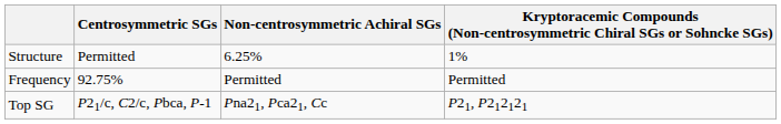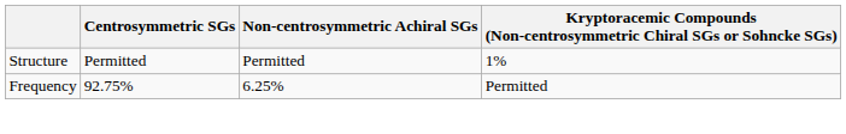 <table class="wikitable">
 <tr>
 <th></th>
 <th>Centrosymmetric SGs</th>
 <th>Non-centrosymmetric Achiral SGs</th>
 <th>Kryptoracemic Compounds<br>(Non-centrosymmetric Chiral SGs or Sohncke SGs)</th>
 </tr>
 <tr>
 <td>Structure</td>
 <td>Permitted</td>
-<td>6.25%</td>
+<td>Permitted</td>
 <td>1%</td>
 </tr>
 <tr>
 <td>Frequency</td>
 <td>92.75%</td>
-<td>Permitted</td>
+<td>6.25%</td>
 <td>Permitted</td>
 </tr>
-<tr>
-<td>Top SG</td>
-<td><em>P</em>2<sub>1</sub>/c, <em>C</em>2/c, <em>P</em>bca, <em>P</em>-1</td>
-<td><em>P</em>na2<sub>1</sub>, <em>P</em>ca2<sub>1</sub>, <em>C</em>c</td>
-<td><em>P</em>2<sub>1</sub>, <em>P</em>2<sub>1</sub>2<sub>1</sub>2<sub>1</sub></td>
-</tr>
 </table>
